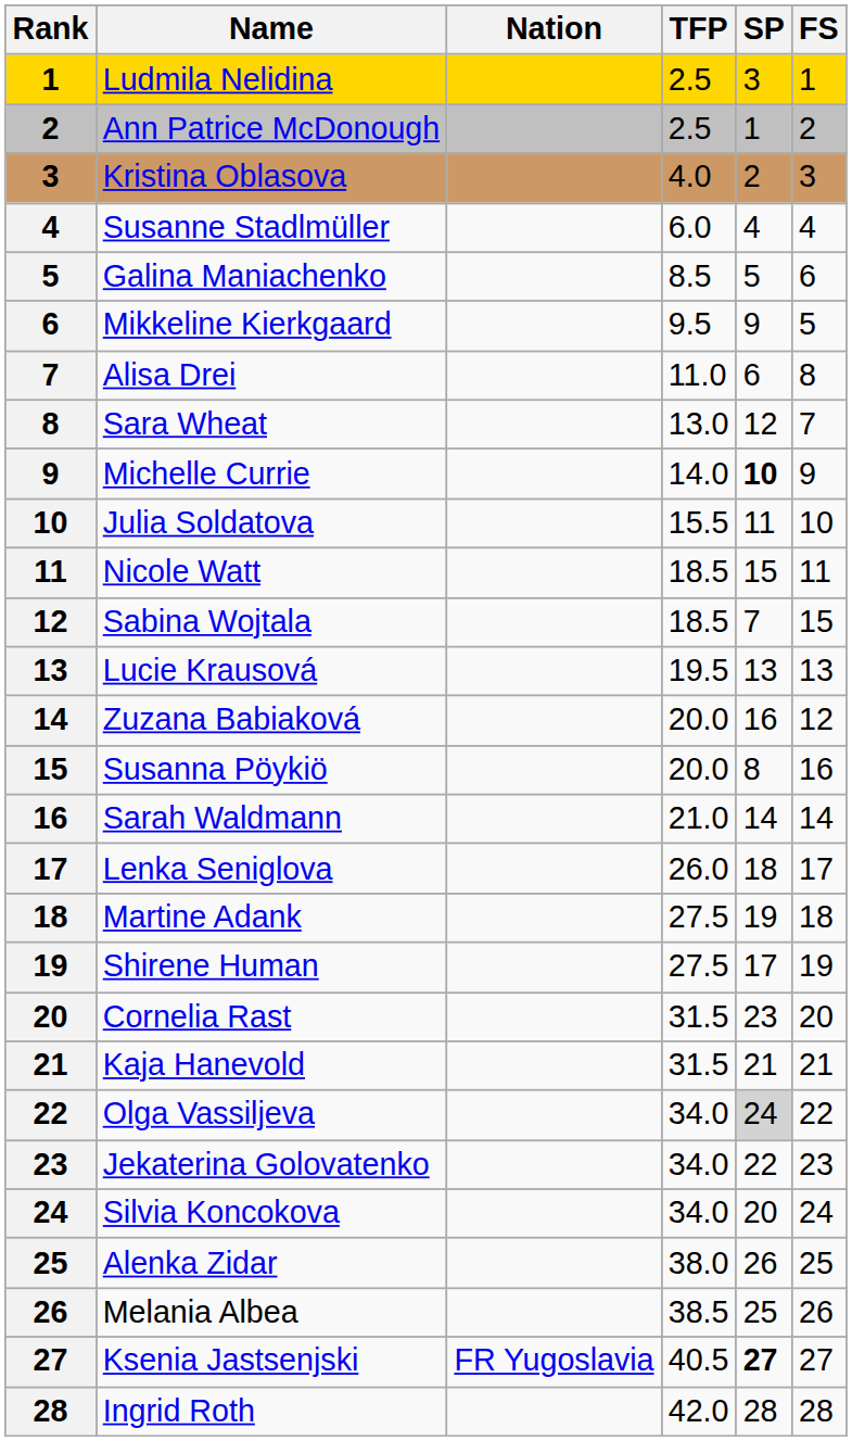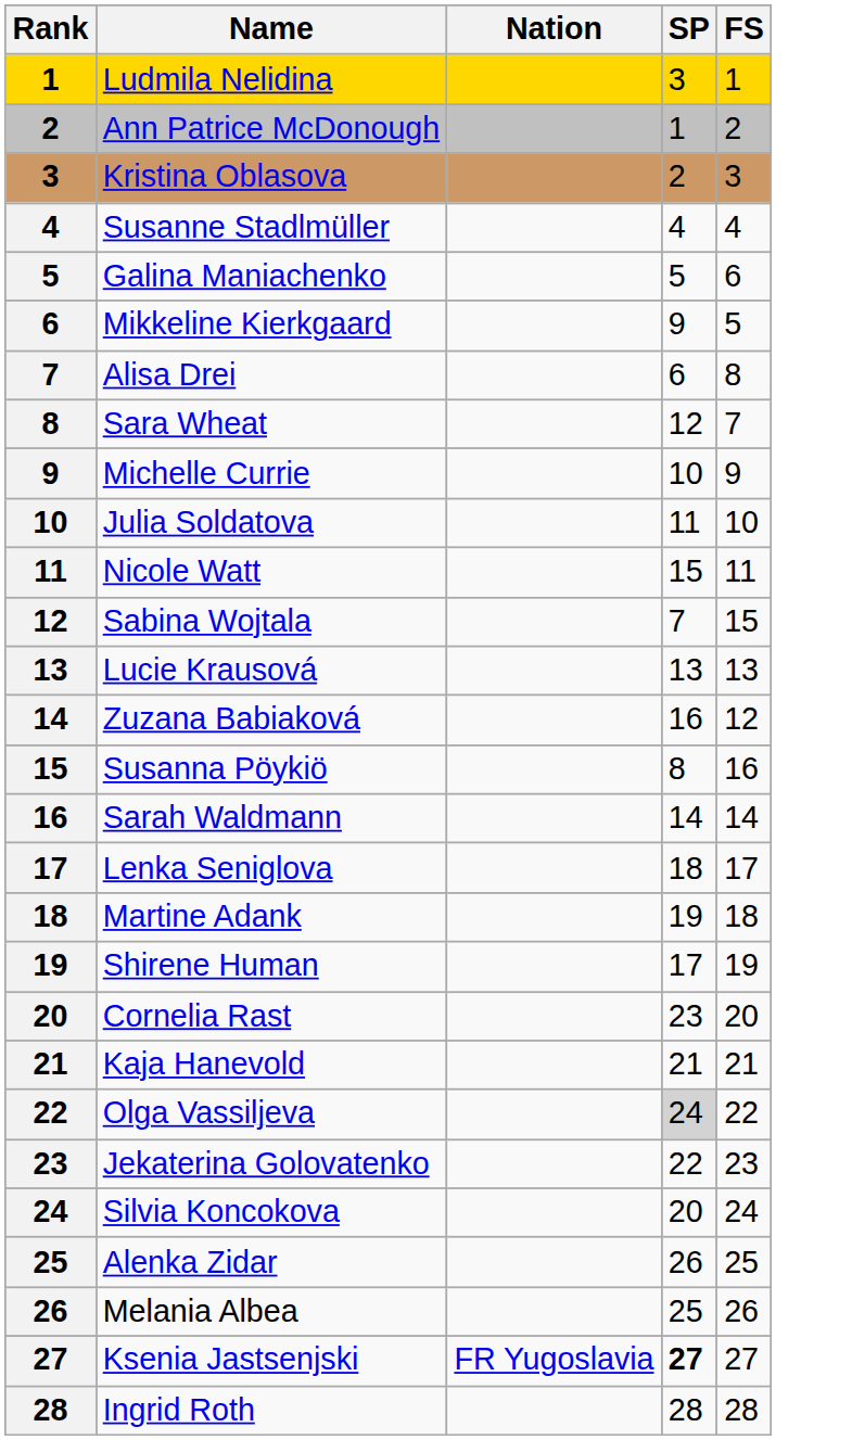 <table class="wikitable">
 <tr>
 <th>Rank</th>
 <th>Name</th>
 <th>Nation</th>
-<th>TFP</th>
 <th>SP</th>
 <th>FS</th>
 </tr>
 <tr bgcolor="gold">
 <td align="center"><strong>1</strong></td>
 <td><a href='#'>Ludmila Nelidina</a></td>
 <td></td>
-<td>2.5</td>
 <td>3</td>
 <td>1</td>
 </tr>
 <tr bgcolor="silver">
 <td align="center"><strong>2</strong></td>
 <td><a href='#'>Ann Patrice McDonough</a></td>
 <td></td>
-<td>2.5</td>
 <td>1</td>
 <td>2</td>
 </tr>
 <tr bgcolor="cc9966">
 <td align="center"><strong>3</strong></td>
 <td><a href='#'>Kristina Oblasova</a></td>
 <td></td>
-<td>4.0</td>
 <td>2</td>
 <td>3</td>
 </tr>
 <tr>
 <th>4</th>
 <td><a href='#'>Susanne Stadlmüller</a></td>
 <td></td>
-<td>6.0</td>
 <td>4</td>
 <td>4</td>
 </tr>
 <tr>
 <th>5</th>
 <td><a href='#'>Galina Maniachenko</a></td>
 <td></td>
-<td>8.5</td>
 <td>5</td>
 <td>6</td>
 </tr>
 <tr>
 <th>6</th>
 <td><a href='#'>Mikkeline Kierkgaard</a></td>
 <td></td>
-<td>9.5</td>
 <td>9</td>
 <td>5</td>
 </tr>
 <tr>
 <th>7</th>
 <td><a href='#'>Alisa Drei</a></td>
 <td></td>
-<td>11.0</td>
 <td>6</td>
 <td>8</td>
 </tr>
 <tr>
 <th>8</th>
 <td><a href='#'>Sara Wheat</a></td>
 <td></td>
-<td>13.0</td>
 <td>12</td>
 <td>7</td>
 </tr>
 <tr>
 <th>9</th>
 <td><a href='#'>Michelle Currie</a></td>
 <td></td>
-<td>14.0</td>
-<td><strong>10</strong></td>
+<td>10</td>
 <td>9</td>
 </tr>
 <tr>
 <th>10</th>
 <td><a href='#'>Julia Soldatova</a></td>
 <td></td>
-<td>15.5</td>
 <td>11</td>
 <td>10</td>
 </tr>
 <tr>
 <th>11</th>
 <td><a href='#'>Nicole Watt</a></td>
 <td></td>
-<td>18.5</td>
 <td>15</td>
 <td>11</td>
 </tr>
 <tr>
 <th>12</th>
 <td><a href='#'>Sabina Wojtala</a></td>
 <td></td>
-<td>18.5</td>
 <td>7</td>
 <td>15</td>
 </tr>
 <tr>
 <th>13</th>
 <td><a href='#'>Lucie Krausová</a></td>
 <td></td>
-<td>19.5</td>
 <td>13</td>
 <td>13</td>
 </tr>
 <tr>
 <th>14</th>
 <td><a href='#'>Zuzana Babiaková</a></td>
 <td></td>
-<td>20.0</td>
 <td>16</td>
 <td>12</td>
 </tr>
 <tr>
 <th>15</th>
 <td><a href='#'>Susanna Pöykiö</a></td>
 <td></td>
-<td>20.0</td>
 <td>8</td>
 <td>16</td>
 </tr>
 <tr>
 <th>16</th>
 <td><a href='#'>Sarah Waldmann</a></td>
 <td></td>
-<td>21.0</td>
 <td>14</td>
 <td>14</td>
 </tr>
 <tr>
 <th>17</th>
 <td><a href='#'>Lenka Seniglova</a></td>
 <td></td>
-<td>26.0</td>
 <td>18</td>
 <td>17</td>
 </tr>
 <tr>
 <th>18</th>
 <td><a href='#'>Martine Adank</a></td>
 <td></td>
-<td>27.5</td>
 <td>19</td>
 <td>18</td>
 </tr>
 <tr>
 <th>19</th>
 <td><a href='#'>Shirene Human</a></td>
 <td></td>
-<td>27.5</td>
 <td>17</td>
 <td>19</td>
 </tr>
 <tr>
 <th>20</th>
 <td><a href='#'>Cornelia Rast</a></td>
 <td></td>
-<td>31.5</td>
 <td>23</td>
 <td>20</td>
 </tr>
 <tr>
 <th>21</th>
 <td><a href='#'>Kaja Hanevold</a></td>
 <td></td>
-<td>31.5</td>
 <td>21</td>
 <td>21</td>
 </tr>
 <tr>
 <th>22</th>
 <td><a href='#'>Olga Vassiljeva</a></td>
 <td></td>
-<td>34.0</td>
 <td style="background: lightgrey;">24</td>
 <td>22</td>
 </tr>
 <tr>
 <th>23</th>
 <td><a href='#'>Jekaterina Golovatenko</a></td>
 <td></td>
-<td>34.0</td>
 <td>22</td>
 <td>23</td>
 </tr>
 <tr>
 <th>24</th>
 <td><a href='#'>Silvia Koncokova</a></td>
 <td></td>
-<td>34.0</td>
 <td>20</td>
 <td>24</td>
 </tr>
 <tr>
 <th>25</th>
 <td><a href='#'>Alenka Zidar</a></td>
 <td></td>
-<td>38.0</td>
 <td>26</td>
 <td>25</td>
 </tr>
 <tr>
 <th>26</th>
 <td>Melania Albea</td>
 <td></td>
-<td>38.5</td>
 <td>25</td>
 <td>26</td>
 </tr>
 <tr>
 <th>27</th>
 <td><a href='#'>Ksenia Jastsenjski</a></td>
 <td> <a href='#'>FR Yugoslavia</a></td>
-<td>40.5</td>
 <td><strong>27</strong></td>
 <td>27</td>
 </tr>
 <tr>
 <th>28</th>
 <td><a href='#'>Ingrid Roth</a></td>
 <td></td>
-<td>42.0</td>
 <td>28</td>
 <td>28</td>
 </tr>
 </table>
